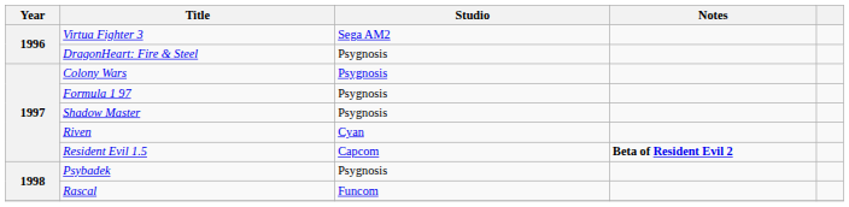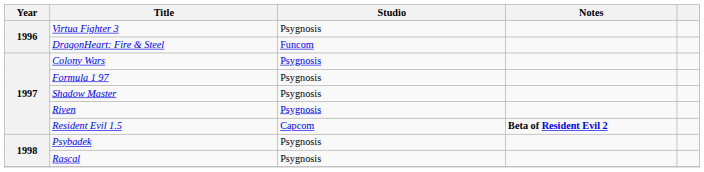 <table class="wikitable sortable plainrowheaders">
 <tr>
 <th width="4%" scope="col">Year</th>
 <th width="20%" scope="col">Title</th>
 <th width="20%" scope="col">Studio</th>
 <th width="15%" scope="col" class="unsortable">Notes</th>
 <th width="2%" scope="col" class="unsortable"></th>
 </tr>
 <tr>
 <th scope="row" rowspan=2>1996</th>
 <td><em><a href='#'>Virtua Fighter 3</a></em></td>
-<td><a href='#'>Sega AM2</a></td>
+<td>Psygnosis</td>
 <td></td>
 <td style="text-align:center;"></td>
 </tr>
 <tr>
 <td><em><a href='#'>DragonHeart: Fire & Steel</a></em></td>
-<td>Psygnosis</td>
+<td><a href='#'>Funcom</a></td>
 <td></td>
 <td style="text-align:center;"></td>
 </tr>
 <tr>
 <th scope="row" rowspan="5">1997</th>
 <td><em><a href='#'>Colony Wars</a></em></td>
 <td><a href='#'>Psygnosis</a></td>
 <td></td>
 <td style="text-align:center;"></td>
 </tr>
 <tr>
 <td><em><a href='#'>Formula 1 97</a></em></td>
 <td>Psygnosis</td>
 <td></td>
 <td style="text-align:center;"></td>
 </tr>
 <tr>
 <td><em><a href='#'>Shadow Master</a></em></td>
 <td>Psygnosis</td>
 <td></td>
 <td style="text-align:center;"></td>
 </tr>
 <tr>
 <td><em><a href='#'>Riven</a></em></td>
-<td><a href='#'>Cyan</a></td>
+<td><a href='#'>Psygnosis</a></td>
 <td></td>
 <td style="text-align:center;"></td>
 </tr>
 <tr>
 <td><em><a href='#'>Resident Evil 1.5</a></em></td>
 <td><a href='#'>Capcom</a></td>
 <td><strong>Beta of <a href='#'>Resident Evil 2</a></strong></td>
 <td style="text-align:center;"></td>
 </tr>
 <tr>
 <th scope="row" rowspan="2">1998</th>
 <td><em><a href='#'>Psybadek</a></em></td>
 <td>Psygnosis</td>
 <td></td>
 <td style="text-align:center;"></td>
 </tr>
 <tr>
 <td><em><a href='#'>Rascal</a></em></td>
-<td><a href='#'>Funcom</a></td>
+<td>Psygnosis</td>
 <td></td>
 <td style="text-align:center;"></td>
 </tr>
 <tr>
 </tr>
 </table>
